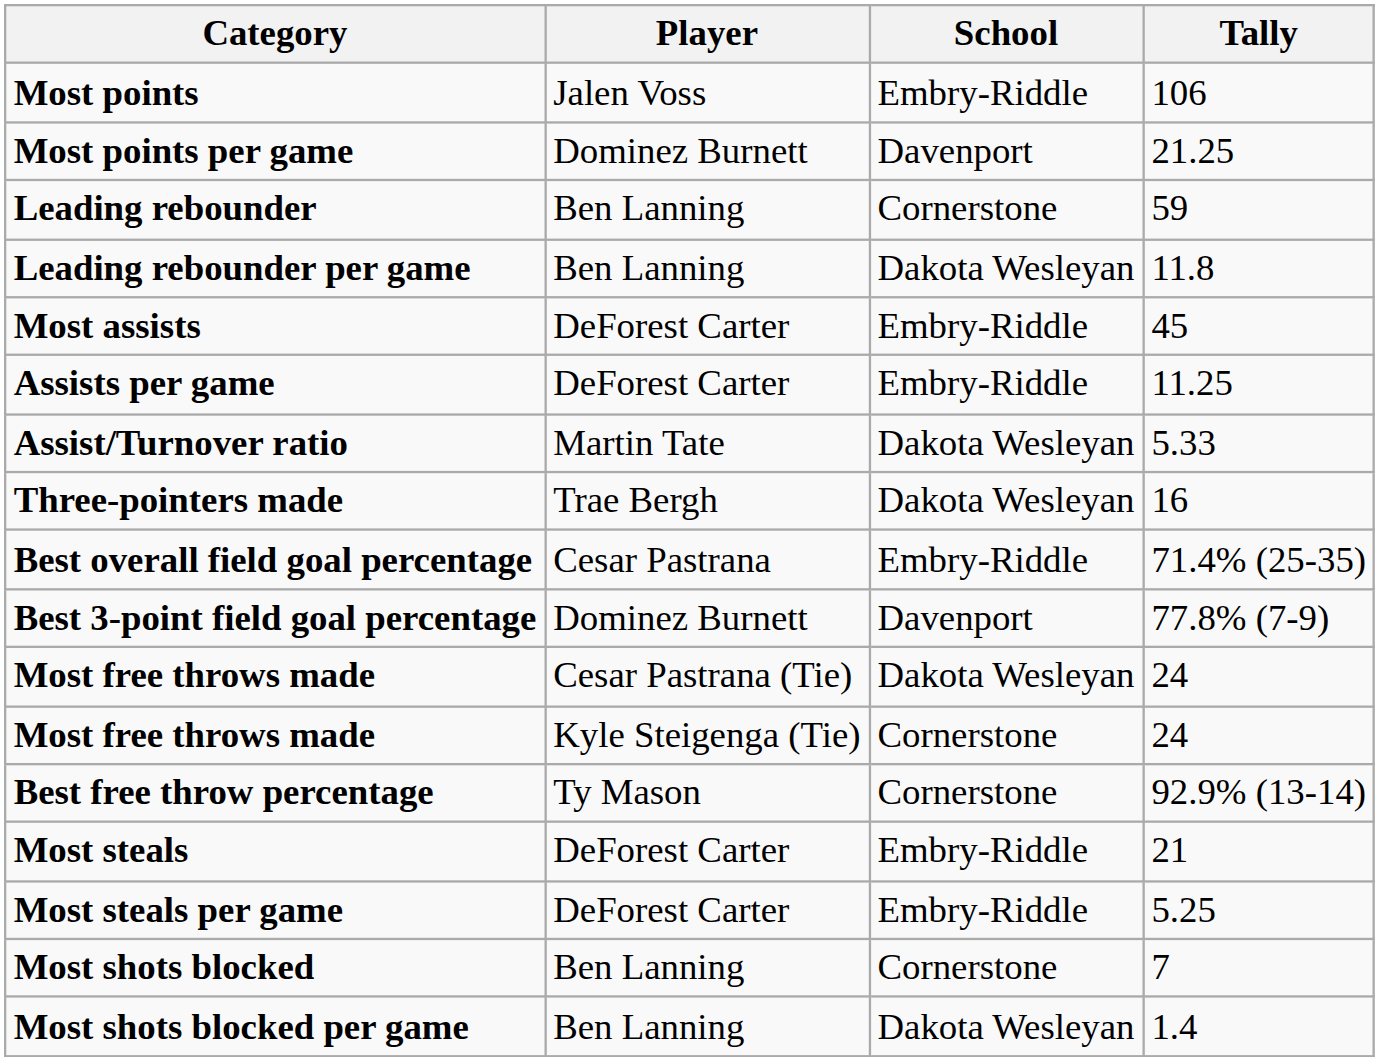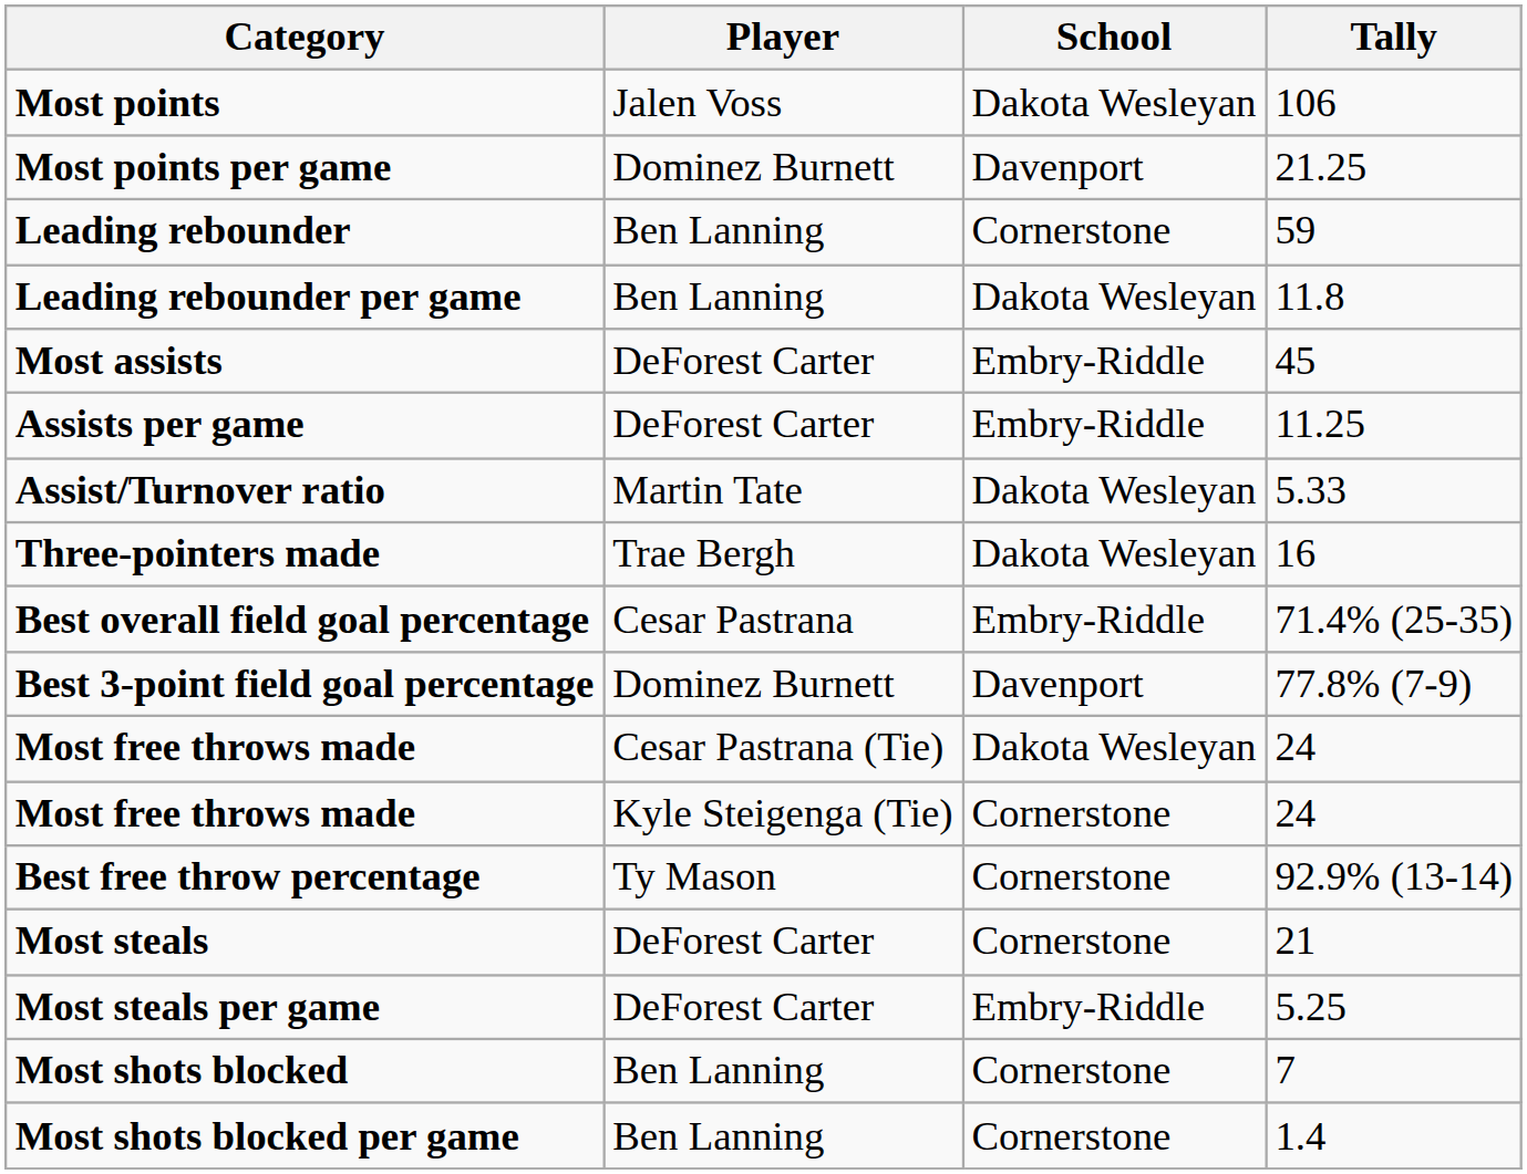 <table class="wikitable sortable">
 <tr>
 <th>Category</th>
 <th>Player</th>
 <th>School</th>
 <th>Tally</th>
 </tr>
 <tr>
 <td><strong>Most points</strong></td>
 <td>Jalen Voss</td>
-<td>Embry-Riddle</td>
+<td>Dakota Wesleyan</td>
 <td>106</td>
 </tr>
 <tr>
 <td><strong>Most points per game</strong></td>
 <td>Dominez Burnett</td>
 <td>Davenport</td>
 <td>21.25</td>
 </tr>
 <tr>
 <td><strong>Leading rebounder</strong></td>
 <td>Ben Lanning</td>
 <td>Cornerstone</td>
 <td>59</td>
 </tr>
 <tr>
 <td><strong>Leading rebounder per game</strong></td>
 <td>Ben Lanning</td>
 <td>Dakota Wesleyan</td>
 <td>11.8</td>
 </tr>
 <tr>
 <td><strong>Most assists</strong></td>
 <td>DeForest Carter</td>
 <td>Embry-Riddle</td>
 <td>45</td>
 </tr>
 <tr>
 <td><strong>Assists per game</strong></td>
 <td>DeForest Carter</td>
 <td>Embry-Riddle</td>
 <td>11.25</td>
 </tr>
 <tr>
 <td><strong>Assist/Turnover ratio</strong></td>
 <td>Martin Tate</td>
 <td>Dakota Wesleyan</td>
 <td>5.33</td>
 </tr>
 <tr>
 <td><strong>Three-pointers made</strong></td>
 <td>Trae Bergh</td>
 <td>Dakota Wesleyan</td>
 <td>16</td>
 </tr>
 <tr>
 <td><strong>Best overall field goal percentage</strong></td>
 <td>Cesar Pastrana</td>
 <td>Embry-Riddle</td>
 <td>71.4% (25-35)</td>
 </tr>
 <tr>
 <td><strong>Best 3-point field goal percentage</strong></td>
 <td>Dominez Burnett</td>
 <td>Davenport</td>
 <td>77.8% (7-9)</td>
 </tr>
 <tr>
 <td><strong>Most free throws made</strong></td>
 <td>Cesar Pastrana (Tie)</td>
 <td>Dakota Wesleyan</td>
 <td>24</td>
 </tr>
 <tr>
 <td><strong>Most free throws made</strong></td>
 <td>Kyle Steigenga (Tie)</td>
 <td>Cornerstone</td>
 <td>24</td>
 </tr>
 <tr>
 <td><strong>Best free throw percentage</strong></td>
 <td>Ty Mason</td>
 <td>Cornerstone</td>
 <td>92.9% (13-14)</td>
 </tr>
 <tr>
 <td><strong>Most steals</strong></td>
 <td>DeForest Carter</td>
-<td>Embry-Riddle</td>
+<td>Cornerstone</td>
 <td>21</td>
 </tr>
 <tr>
 <td><strong>Most steals per game</strong></td>
 <td>DeForest Carter</td>
 <td>Embry-Riddle</td>
 <td>5.25</td>
 </tr>
 <tr>
 <td><strong>Most shots blocked</strong></td>
 <td>Ben Lanning</td>
 <td>Cornerstone</td>
 <td>7</td>
 </tr>
 <tr>
 <td><strong>Most shots blocked per game</strong></td>
 <td>Ben Lanning</td>
-<td>Dakota Wesleyan</td>
+<td>Cornerstone</td>
 <td>1.4</td>
 </tr>
 </table>
